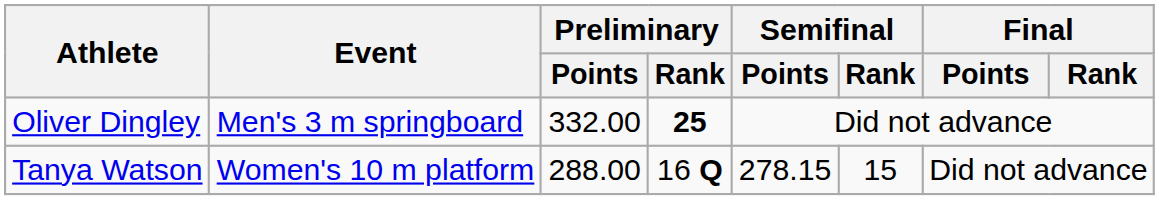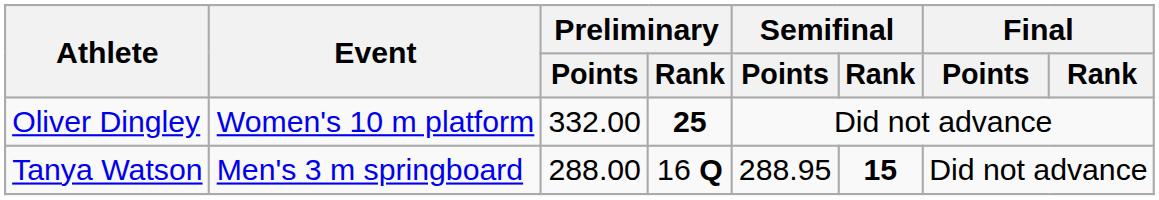 <table class=wikitable style="font-size:90%">
 <tr>
 <th rowspan="2">Athlete</th>
 <th rowspan="2">Event</th>
 <th colspan="2">Preliminary</th>
 <th colspan="2">Semifinal</th>
 <th colspan="2">Final</th>
 </tr>
 <tr style="font-size:95%">
 <th>Points</th>
 <th>Rank</th>
 <th>Points</th>
 <th>Rank</th>
 <th>Points</th>
 <th>Rank</th>
 </tr>
 <tr align=center>
 <td align=left><a href='#'>Oliver Dingley</a></td>
-<td align=left><a href='#'>Men's 3 m springboard</a></td>
+<td align=left><a href='#'>Women's 10 m platform</a></td>
 <td>332.00</td>
 <td><strong>25</strong></td>
 <td colspan=4>Did not advance</td>
 </tr>
 <tr align=center>
 <td align=left><a href='#'>Tanya Watson</a></td>
-<td align=left><a href='#'>Women's 10 m platform</a></td>
+<td align=left><a href='#'>Men's 3 m springboard</a></td>
 <td>288.00</td>
 <td>16 <strong>Q</strong></td>
-<td>278.15</td>
-<td>15</td>
+<td>288.95</td>
+<td><strong>15</strong></td>
 <td colspan=2>Did not advance</td>
 </tr>
 </table>
